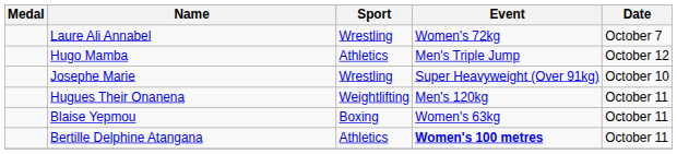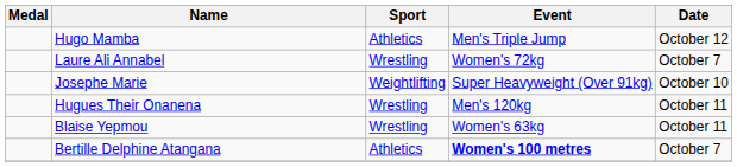 <table class="wikitable sortable">
 <tr>
 <th>Medal</th>
 <th width=350px>Name</th>
 <th>Sport</th>
 <th>Event</th>
 <th>Date</th>
 </tr>
 <tr>
 <td></td>
+<td><a href='#'>Hugo Mamba</a></td>
+<td><a href='#'>Athletics</a></td>
+<td><a href='#'>Men's Triple Jump</a></td>
+<td>October 12</td>
+</tr>
+<tr>
+<td></td>
 <td><a href='#'>Laure Ali Annabel</a></td>
 <td><a href='#'>Wrestling</a></td>
 <td><a href='#'>Women's 72kg</a></td>
 <td>October 7</td>
 </tr>
 <tr>
 <td></td>
-<td><a href='#'>Hugo Mamba</a></td>
-<td><a href='#'>Athletics</a></td>
-<td><a href='#'>Men's Triple Jump</a></td>
-<td>October 12</td>
-</tr>
-<tr>
-<td></td>
 <td><a href='#'>Josephe Marie</a></td>
-<td><a href='#'>Wrestling</a></td>
+<td><a href='#'>Weightlifting</a></td>
 <td><a href='#'>Super Heavyweight (Over 91kg)</a></td>
 <td>October 10</td>
 </tr>
 <tr>
 <td></td>
 <td><a href='#'>Hugues Their Onanena</a></td>
-<td><a href='#'>Weightlifting</a></td>
+<td><a href='#'>Wrestling</a></td>
 <td><a href='#'>Men's 120kg</a></td>
 <td>October 11</td>
 </tr>
 <tr>
 <td></td>
 <td><a href='#'>Blaise Yepmou</a></td>
-<td><a href='#'>Boxing</a></td>
+<td><a href='#'>Wrestling</a></td>
 <td><a href='#'>Women's 63kg</a></td>
 <td>October 11</td>
 </tr>
 <tr>
 <td></td>
 <td><a href='#'>Bertille Delphine Atangana</a></td>
 <td><a href='#'>Athletics</a></td>
 <td><strong><a href='#'>Women's 100 metres</a></strong></td>
-<td>October 11</td>
+<td>October 7</td>
 </tr>
 <tr>
 </tr>
 </table>
